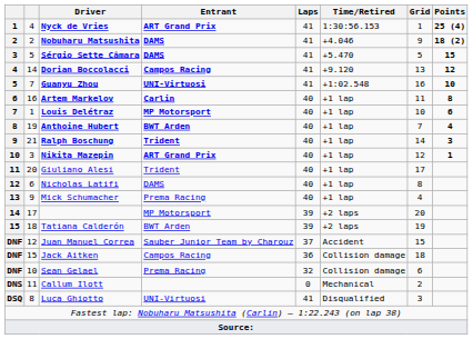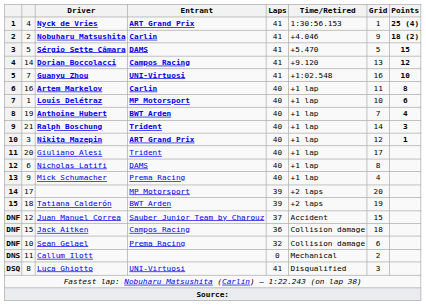 <table class="wikitable" style="font-size: 85%;">
 <tr>
 <th></th>
 <th></th>
 <th>Driver</th>
 <th>Entrant</th>
 <th>Laps</th>
 <th>Time/Retired</th>
 <th>Grid</th>
 <th>Points</th>
 </tr>
 <tr>
 <th>1</th>
 <td align="center">4</td>
 <td> <strong><a href='#'>Nyck de Vries</a></strong></td>
 <td><strong><a href='#'>ART Grand Prix</a></strong></td>
 <td align="center">41</td>
 <td>1:30:56.153</td>
 <td align="center">1</td>
 <td align="center"><strong>25 (4)</strong></td>
 </tr>
 <tr>
 <th>2</th>
 <td align="center">2</td>
 <td> <strong><a href='#'>Nobuharu Matsushita</a></strong></td>
-<td><strong><a href='#'>DAMS</a></strong></td>
+<td><strong><a href='#'>Carlin</a></strong></td>
 <td align="center">41</td>
 <td>+4.046</td>
 <td align="center">9</td>
 <td align="center"><strong>18 (2)</strong></td>
 </tr>
 <tr>
 <th>3</th>
 <td align="center">5</td>
 <td> <strong><a href='#'>Sérgio Sette Câmara</a></strong></td>
 <td><strong><a href='#'>DAMS</a></strong></td>
 <td align="center">41</td>
 <td>+5.470</td>
 <td align="center">5</td>
 <td align="center"><strong>15</strong></td>
 </tr>
 <tr>
 <th>4</th>
 <td align="center">14</td>
 <td> <strong><a href='#'>Dorian Boccolacci</a></strong></td>
 <td><strong><a href='#'>Campos Racing</a></strong></td>
 <td align="center">41</td>
 <td>+9.120</td>
 <td align="center">13</td>
 <td align="center"><strong>12</strong></td>
 </tr>
 <tr>
 <th>5</th>
 <td align="center">7</td>
 <td> <strong><a href='#'>Guanyu Zhou</a></strong></td>
 <td><strong><a href='#'>UNI-Virtuosi</a></strong></td>
 <td align="center">41</td>
 <td>+1:02.548</td>
 <td align="center">16</td>
 <td align="center"><strong>10</strong></td>
 </tr>
 <tr>
 <th>6</th>
 <td align="center">16</td>
 <td> <strong><a href='#'>Artem Markelov</a></strong></td>
 <td><strong><a href='#'>Carlin</a></strong></td>
 <td align="center">40</td>
 <td>+1 lap</td>
 <td align="center">11</td>
 <td align="center"><strong>8</strong></td>
 </tr>
 <tr>
 <th>7</th>
 <td align="center">1</td>
 <td> <strong><a href='#'>Louis Delétraz</a></strong></td>
 <td><strong><a href='#'>MP Motorsport</a></strong></td>
 <td align="center">40</td>
 <td>+1 lap</td>
 <td align="center">10</td>
 <td align="center"><strong>6</strong></td>
 </tr>
 <tr>
 <th>8</th>
 <td align="center">19</td>
 <td> <strong><a href='#'>Anthoine Hubert</a></strong></td>
 <td><strong><a href='#'>BWT Arden</a></strong></td>
 <td align="center">40</td>
 <td>+1 lap</td>
 <td align="center">7</td>
 <td align="center"><strong>4</strong></td>
 </tr>
 <tr>
 <th>9</th>
 <td align="center">21</td>
 <td> <strong><a href='#'>Ralph Boschung</a></strong></td>
 <td><strong><a href='#'>Trident</a></strong></td>
 <td align="center">40</td>
 <td>+1 lap</td>
 <td align="center">14</td>
 <td align="center"><strong>3</strong></td>
 </tr>
 <tr>
 <th>10</th>
 <td align="center">3</td>
 <td> <strong><a href='#'>Nikita Mazepin</a></strong></td>
 <td><strong><a href='#'>ART Grand Prix</a></strong></td>
 <td align="center">40</td>
 <td>+1 lap</td>
 <td align="center">12</td>
 <td align="center"><strong>1</strong></td>
 </tr>
 <tr>
 <th>11</th>
 <td align="center">20</td>
 <td> <a href='#'>Giuliano Alesi</a></td>
 <td><a href='#'>Trident</a></td>
 <td align="center">40</td>
 <td>+1 lap</td>
 <td align="center">17</td>
 <td align="center"></td>
 </tr>
 <tr>
 <th>12</th>
 <td align="center">6</td>
 <td> <a href='#'>Nicholas Latifi</a></td>
 <td><a href='#'>DAMS</a></td>
 <td align="center">40</td>
 <td>+1 lap</td>
 <td align="center">8</td>
 <td align="center"></td>
 </tr>
 <tr>
 <th>13</th>
 <td align="center">9</td>
 <td> <a href='#'>Mick Schumacher</a></td>
 <td><a href='#'>Prema Racing</a></td>
 <td align="center">40</td>
 <td>+1 lap</td>
 <td align="center">4</td>
 <td align="center"></td>
 </tr>
 <tr>
 <th>14</th>
 <td align="center">17</td>
 <td></td>
 <td><a href='#'>MP Motorsport</a></td>
 <td align="center">39</td>
 <td>+2 laps</td>
 <td align="center">20</td>
 <td align="center"></td>
 </tr>
 <tr>
 <th>15</th>
 <td align="center">18</td>
 <td> <a href='#'>Tatiana Calderón</a></td>
 <td><a href='#'>BWT Arden</a></td>
 <td align="center">39</td>
 <td>+2 laps</td>
 <td align="center">19</td>
 <td align="center"></td>
 </tr>
 <tr>
 <th>DNF</th>
 <td align="center">12</td>
 <td> <a href='#'>Juan Manuel Correa</a></td>
 <td><a href='#'>Sauber Junior Team by Charouz</a></td>
 <td align="center">37</td>
 <td>Accident</td>
 <td align="center">15</td>
 <td align="center"></td>
 </tr>
 <tr>
 <th>DNF</th>
 <td align="center">15</td>
 <td> <a href='#'>Jack Aitken</a></td>
 <td><a href='#'>Campos Racing</a></td>
 <td align="center">36</td>
 <td>Collision damage</td>
 <td align="center">18</td>
 <td align="center"></td>
 </tr>
 <tr>
 <th>DNF</th>
 <td align="center">10</td>
 <td> <a href='#'>Sean Gelael</a></td>
 <td><a href='#'>Prema Racing</a></td>
 <td align="center">32</td>
 <td nowrap>Collision damage</td>
 <td align="center">6</td>
 <td align="center"></td>
 </tr>
 <tr>
 <th>DNS</th>
 <td align="center">11</td>
 <td> <a href='#'>Callum Ilott</a></td>
 <td></td>
 <td align="center">0</td>
 <td>Mechanical</td>
 <td align="center">2</td>
 <td align="center"></td>
 </tr>
 <tr>
 <th>DSQ</th>
 <td align="center">8</td>
 <td> <a href='#'>Luca Ghiotto</a></td>
 <td><a href='#'>UNI-Virtuosi</a></td>
 <td align="center">41</td>
 <td>Disqualified</td>
 <td align="center">3</td>
 <td align="center"></td>
 </tr>
 <tr>
 <td colspan="8" align="center"><em>Fastest lap: <a href='#'>Nobuharu Matsushita</a> (<a href='#'>Carlin</a>) — 1:22.243 (on lap 38)</em></td>
 </tr>
 <tr>
 <td style="background:#eaecf0; text-align:center;" colspan="8"><strong>Source:</strong></td>
 </tr>
 </table>
